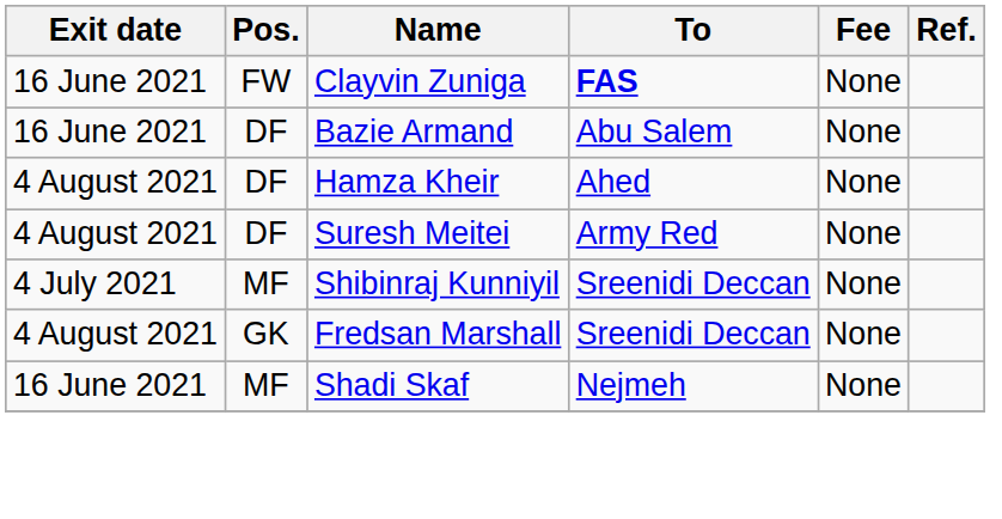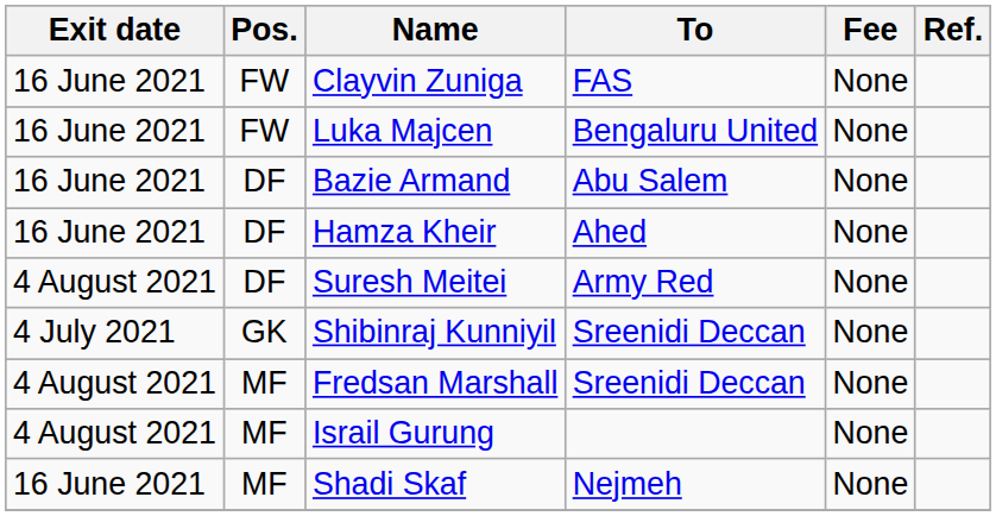 <table class="wikitable sortable">
 <tr>
 <th>Exit date</th>
 <th>Pos.</th>
 <th>Name</th>
 <th>To</th>
 <th>Fee</th>
 <th>Ref.</th>
 </tr>
 <tr>
 <td>16 June 2021</td>
 <td style="text-align:center;">FW</td>
 <td style="text-align:left;"> <a href='#'>Clayvin Zuniga</a></td>
-<td style="text-align:left;"><strong>  <a href='#'>FAS</a></strong></td>
+<td style="text-align:left;">  <a href='#'>FAS</a></td>
+<td>None</td>
+<td></td>
+</tr>
+<tr>
+<td>16 June 2021</td>
+<td style="text-align:center;">FW</td>
+<td style="text-align:left;"> <a href='#'>Luka Majcen</a></td>
+<td style="text-align:left;"> <a href='#'>Bengaluru United</a></td>
 <td>None</td>
 <td></td>
 </tr>
 <tr>
 <td>16 June 2021</td>
 <td style="text-align:center;">DF</td>
 <td style="text-align:left;"> <a href='#'>Bazie Armand</a></td>
 <td style="text-align:left;"> <a href='#'>Abu Salem</a></td>
 <td>None</td>
 <td></td>
 </tr>
 <tr>
-<td>4 August 2021</td>
+<td>16 June 2021</td>
 <td style="text-align:center;">DF</td>
 <td style="text-align:left;"> <a href='#'>Hamza Kheir</a></td>
 <td style="text-align:left;"> <a href='#'>Ahed</a></td>
 <td>None</td>
 <td></td>
 </tr>
 <tr>
 <td>4 August 2021</td>
 <td style="text-align:center;">DF</td>
 <td style="text-align:left;"> <a href='#'>Suresh Meitei</a></td>
 <td style="text-align:left;"> <a href='#'>Army Red</a></td>
 <td>None</td>
 <td></td>
 </tr>
 <tr>
 <td>4 July 2021</td>
-<td style="text-align:center;">MF</td>
+<td style="text-align:center;">GK</td>
 <td style="text-align:left;"> <a href='#'>Shibinraj Kunniyil</a></td>
 <td style="text-align:left;"><a href='#'>Sreenidi Deccan</a></td>
 <td>None</td>
 <td></td>
 </tr>
 <tr>
 <td>4 August 2021</td>
-<td style="text-align:center;">GK</td>
+<td style="text-align:center;">MF</td>
 <td style="text-align:left;"> <a href='#'>Fredsan Marshall</a></td>
 <td style="text-align:left;"> <a href='#'>Sreenidi Deccan</a></td>
+<td>None</td>
+<td></td>
+</tr>
+<tr>
+<td>4 August 2021</td>
+<td style="text-align:center;">MF</td>
+<td style="text-align:left;"> <a href='#'>Israil Gurung</a></td>
+<td style="text-align:left;"></td>
 <td>None</td>
 <td></td>
 </tr>
 <tr>
 <td>16 June 2021</td>
 <td style="text-align:center;">MF</td>
 <td style="text-align:left;"> <a href='#'>Shadi Skaf</a></td>
 <td style="text-align:left;"> <a href='#'>Nejmeh</a></td>
 <td>None</td>
 <td></td>
 </tr>
 <tr>
 </tr>
 </table>
